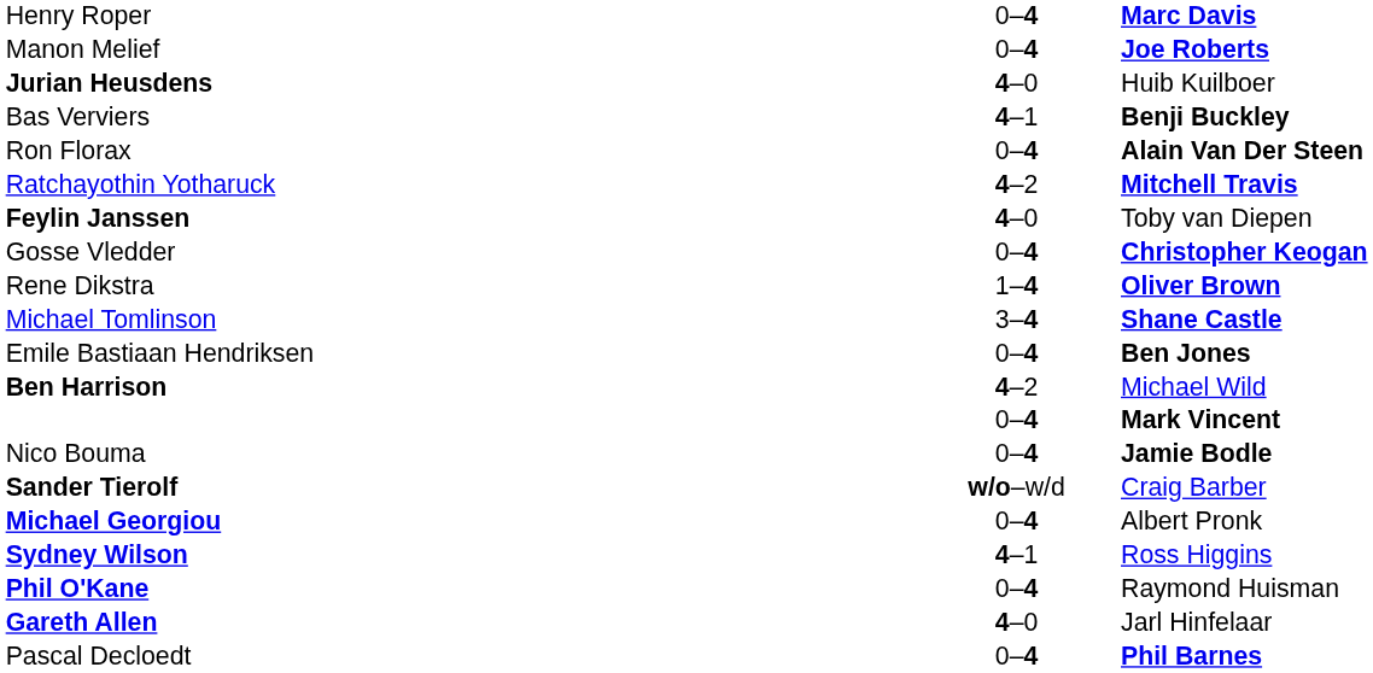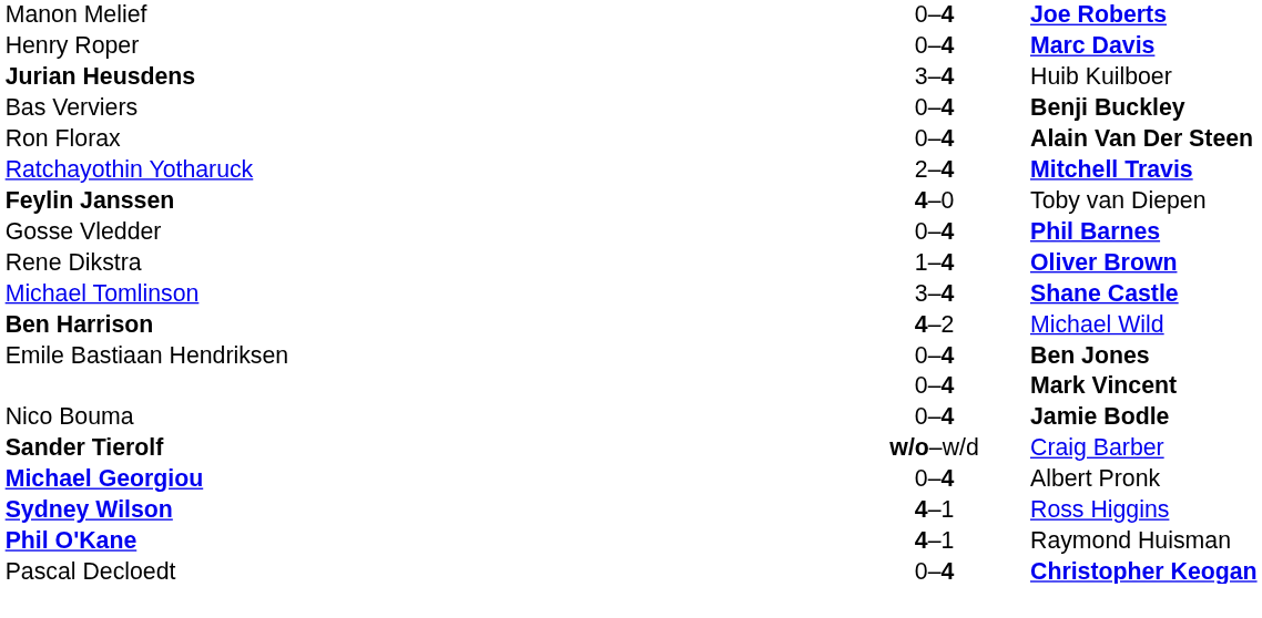 <table width="100%" cellspacing="1">
 <tr>
 <th width=45%></th>
 <th width=10%></th>
 <th width=45%></th>
 </tr>
 <tr>
+<td> Manon Melief</td>
+<td align="center">0–<strong>4</strong></td>
+<td> <strong><a href='#'>Joe Roberts</a></strong></td>
+</tr>
+<tr>
 <td> Henry Roper</td>
 <td align="center">0–<strong>4</strong></td>
 <td> <strong><a href='#'>Marc Davis</a></strong></td>
 </tr>
 <tr>
-<td> Manon Melief</td>
-<td align="center">0–<strong>4</strong></td>
-<td> <strong><a href='#'>Joe Roberts</a></strong></td>
-</tr>
-<tr>
 <td> <strong>Jurian Heusdens</strong></td>
-<td align="center"><strong>4</strong>–0</td>
+<td align="center">3–<strong>4</strong></td>
 <td> Huib Kuilboer</td>
 </tr>
 <tr>
 <td> Bas Verviers</td>
-<td align="center"><strong>4</strong>–1</td>
+<td align="center">0–<strong>4</strong></td>
 <td> <strong>Benji Buckley</strong></td>
 </tr>
 <tr>
 <td> Ron Florax</td>
 <td align="center">0–<strong>4</strong></td>
 <td> <strong>Alain Van Der Steen</strong></td>
 </tr>
 <tr>
 <td> <a href='#'>Ratchayothin Yotharuck</a></td>
-<td align="center"><strong>4</strong>–2</td>
+<td align="center">2–<strong>4</strong></td>
 <td> <strong><a href='#'>Mitchell Travis</a></strong></td>
 </tr>
 <tr>
 <td> <strong>Feylin Janssen</strong></td>
 <td align="center"><strong>4</strong>–0</td>
 <td> Toby van Diepen</td>
 </tr>
 <tr>
 <td> Gosse Vledder</td>
 <td align="center">0–<strong>4</strong></td>
-<td> <strong><a href='#'>Christopher Keogan</a></strong></td>
+<td> <strong><a href='#'>Phil Barnes</a></strong></td>
 </tr>
 <tr>
 <td> Rene Dikstra</td>
 <td align="center">1–<strong>4</strong></td>
 <td> <strong><a href='#'>Oliver Brown</a></strong></td>
 </tr>
 <tr>
 <td> <a href='#'>Michael Tomlinson</a></td>
 <td align="center">3–<strong>4</strong></td>
 <td> <strong><a href='#'>Shane Castle</a></strong></td>
 </tr>
 <tr>
+<td> <strong>Ben Harrison</strong></td>
+<td align="center"><strong>4</strong>–2</td>
+<td> <a href='#'>Michael Wild</a></td>
+</tr>
+<tr>
 <td> Emile Bastiaan Hendriksen</td>
 <td align="center">0–<strong>4</strong></td>
 <td> <strong>Ben Jones</strong></td>
-</tr>
-<tr>
-<td> <strong>Ben Harrison</strong></td>
-<td align="center"><strong>4</strong>–2</td>
-<td> <a href='#'>Michael Wild</a></td>
 </tr>
 <tr>
 <td></td>
 <td align="center">0–<strong>4</strong></td>
 <td> <strong>Mark Vincent</strong></td>
 </tr>
 <tr>
 <td> Nico Bouma</td>
 <td align="center">0–<strong>4</strong></td>
 <td> <strong>Jamie Bodle</strong></td>
 </tr>
 <tr>
 <td> <strong>Sander Tierolf</strong></td>
 <td align="center"><strong>w/o</strong>–w/d</td>
 <td> <a href='#'>Craig Barber</a></td>
 </tr>
 <tr>
 <td> <strong><a href='#'>Michael Georgiou</a></strong></td>
 <td align="center">0–<strong>4</strong></td>
 <td> Albert Pronk</td>
 </tr>
 <tr>
 <td> <strong><a href='#'>Sydney Wilson</a></strong></td>
 <td align="center"><strong>4</strong>–1</td>
 <td> <a href='#'>Ross Higgins</a></td>
 </tr>
 <tr>
 <td> <strong><a href='#'>Phil O'Kane</a></strong></td>
-<td align="center">0–<strong>4</strong></td>
+<td align="center"><strong>4</strong>–1</td>
 <td> Raymond Huisman</td>
-</tr>
-<tr>
-<td> <strong><a href='#'>Gareth Allen</a></strong></td>
-<td align="center"><strong>4</strong>–0</td>
-<td> Jarl Hinfelaar</td>
 </tr>
 <tr>
 <td> Pascal Decloedt</td>
 <td align="center">0–<strong>4</strong></td>
-<td> <strong><a href='#'>Phil Barnes</a></strong></td>
+<td> <strong><a href='#'>Christopher Keogan</a></strong></td>
 </tr>
 </table>
